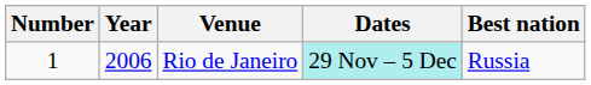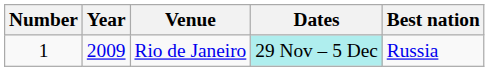 <table class="wikitable">
 <tr>
 <th>Number</th>
 <th>Year</th>
 <th>Venue</th>
 <th>Dates</th>
 <th>Best nation</th>
 </tr>
 <tr>
 <td align=center>1</td>
-<td align="center"><a href='#'>2006</a></td>
+<td align="center"><a href='#'>2009</a></td>
 <td> <a href='#'>Rio de Janeiro</a></td>
 <td style="background: paleturquoise;">29 Nov – 5 Dec</td>
 <td> <a href='#'>Russia</a></td>
 </tr>
 </table>
